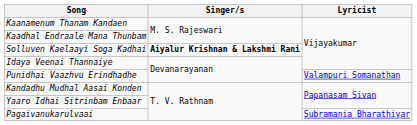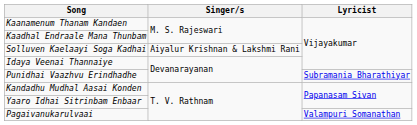 <table class="wikitable" style="font-size:95%;">
 <tr>
 <th>Song</th>
 <th>Singer/s</th>
 <th>Lyricist</th>
 </tr>
 <tr>
 <td><em>Kaanamenum Thanam Kandaen</em></td>
 <td rowspan=2>M. S. Rajeswari</td>
 <td rowspan=4>Vijayakumar</td>
 </tr>
 <tr>
 <td><em>Kaadhal Endraale Mana Thunbam</em></td>
 </tr>
 <tr>
 <td><em>Solluven Kaelaayi Soga Kadhai</em></td>
-<td><strong>Aiyalur Krishnan & Lakshmi Rani</strong></td>
+<td>Aiyalur Krishnan & Lakshmi Rani</td>
 </tr>
 <tr>
 <td><em>Idaya Veenai Thannaiye</em></td>
 <td rowspan=2>Devanarayanan</td>
 </tr>
 <tr>
 <td><em>Punidhai Vaazhvu Erindhadhe</em></td>
-<td><a href='#'>Valampuri Somanathan</a></td>
+<td><a href='#'>Subramania Bharathiyar</a></td>
 </tr>
 <tr>
 <td><em>Kandadhu Mudhal Aasai Konden</em></td>
 <td rowspan=3>T. V. Rathnam</td>
 <td rowspan=2><a href='#'>Papanasam Sivan</a></td>
 </tr>
 <tr>
 <td><em>Yaaro Idhai Sitrinbam Enbaar</em></td>
 </tr>
 <tr>
 <td><em>Pagaivanukarulvaai</em></td>
-<td><a href='#'>Subramania Bharathiyar</a></td>
+<td><a href='#'>Valampuri Somanathan</a></td>
 </tr>
 </table>
